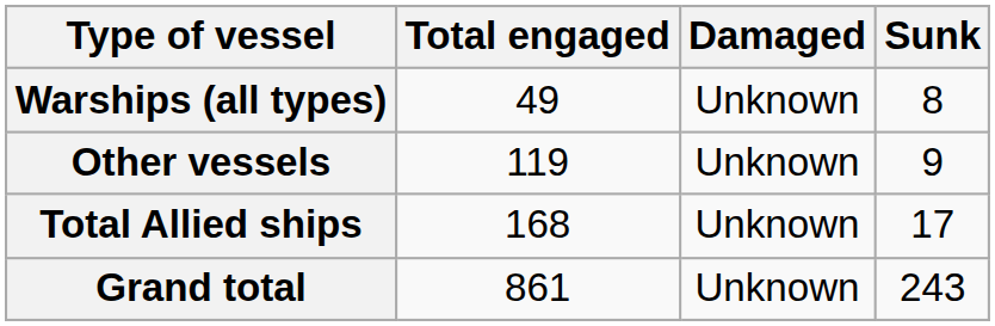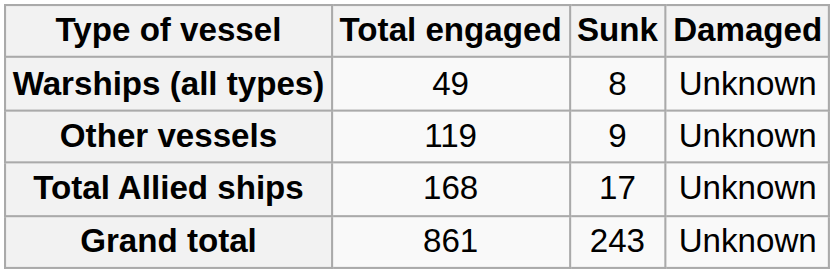 <table class="wikitable plainrowheaders" style="text-align: center;">
 <tr>
 <th scope="col">Type of vessel</th>
 <th scope="col">Total engaged</th>
+<th scope="col">Sunk</th>
 <th scope="col">Damaged</th>
-<th scope="col">Sunk</th>
 </tr>
 <tr>
 <th scope="row">Warships (all types)</th>
 <td>49</td>
+<td>8</td>
 <td>Unknown</td>
-<td>8</td>
 </tr>
 <tr>
 <th scope="row">Other vessels</th>
 <td>119</td>
+<td>9</td>
 <td>Unknown</td>
-<td>9</td>
 </tr>
 <tr>
 <th scope="row">Total Allied ships</th>
 <td>168</td>
+<td>17</td>
 <td>Unknown</td>
-<td>17</td>
 </tr>
 <tr>
 <th scope="row">Grand total</th>
 <td>861</td>
+<td>243</td>
 <td>Unknown</td>
-<td>243</td>
 </tr>
 </table>
